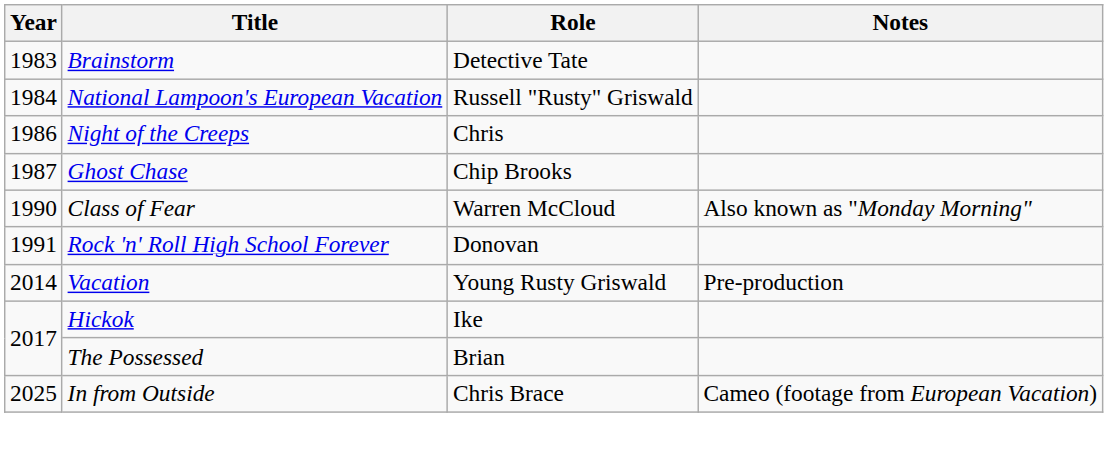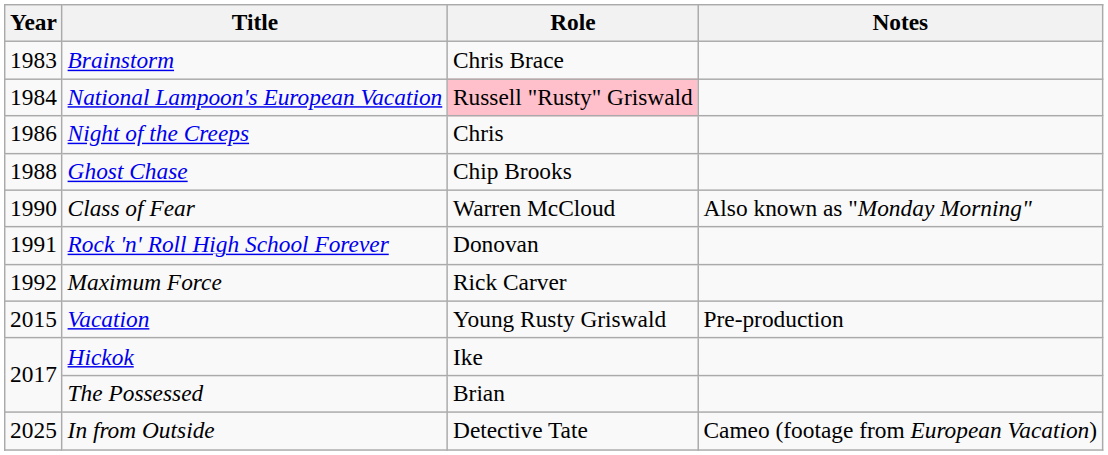 <table class="wikitable">
 <tr>
 <th>Year</th>
 <th>Title</th>
 <th>Role</th>
 <th>Notes</th>
 </tr>
 <tr>
 <td>1983</td>
 <td><em><a href='#'>Brainstorm</a></em></td>
-<td>Detective Tate</td>
+<td>Chris Brace</td>
 <td></td>
 </tr>
 <tr>
 <td>1984</td>
 <td><em><a href='#'>National Lampoon's European Vacation</a></em></td>
-<td>Russell "Rusty" Griswald</td>
+<td style="background: pink;">Russell "Rusty" Griswald</td>
 <td></td>
 </tr>
 <tr>
 <td>1986</td>
 <td><em><a href='#'>Night of the Creeps</a></em></td>
 <td>Chris</td>
 <td></td>
 </tr>
 <tr>
-<td>1987</td>
+<td>1988</td>
 <td><em><a href='#'>Ghost Chase</a></em></td>
 <td>Chip Brooks</td>
 <td></td>
 </tr>
 <tr>
 <td>1990</td>
 <td><em>Class of Fear</em></td>
 <td>Warren McCloud</td>
 <td>Also known as "<em>Monday Morning"</em></td>
 </tr>
 <tr>
 <td>1991</td>
 <td><em><a href='#'>Rock 'n' Roll High School Forever</a></em></td>
 <td>Donovan</td>
 <td></td>
 </tr>
 <tr>
-<td>2014</td>
+<td>1992</td>
+<td><em>Maximum Force</em></td>
+<td>Rick Carver</td>
+<td></td>
+</tr>
+<tr>
+<td>2015</td>
 <td><em><a href='#'>Vacation</a></em></td>
 <td>Young Rusty Griswald</td>
 <td>Pre-production</td>
 </tr>
 <tr>
 <td rowspan="2">2017</td>
 <td><em><a href='#'>Hickok</a></em></td>
 <td>Ike</td>
 <td></td>
 </tr>
 <tr>
 <td><em>The Possessed</em></td>
 <td>Brian</td>
 <td></td>
 </tr>
 <tr>
 <td>2025</td>
 <td><em>In from Outside</em></td>
-<td>Chris Brace</td>
+<td>Detective Tate</td>
 <td>Cameo (footage from <em>European Vacation</em>)</td>
 </tr>
 </table>
